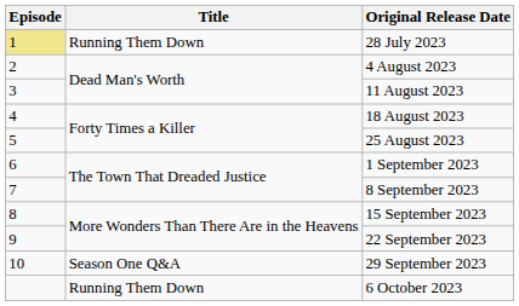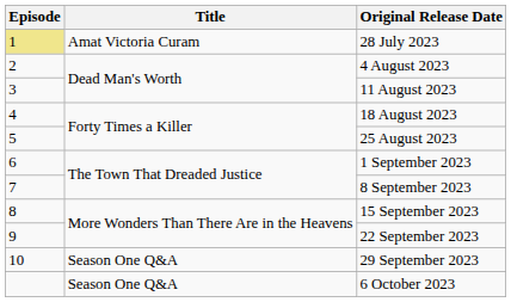 <table class="wikitable">
 <tr>
 <th>Episode</th>
 <th>Title</th>
 <th>Original Release Date</th>
 </tr>
 <tr>
 <td style="background: khaki;">1</td>
-<td>Running Them Down</td>
+<td>Amat Victoria Curam</td>
 <td>28 July 2023</td>
 </tr>
 <tr>
 <td>2</td>
 <td rowspan=2>Dead Man's Worth</td>
 <td>4 August 2023</td>
 </tr>
 <tr>
 <td>3</td>
 <td>11 August 2023</td>
 </tr>
 <tr>
 <td>4</td>
 <td rowspan=2>Forty Times a Killer</td>
 <td>18 August 2023</td>
 </tr>
 <tr>
 <td>5</td>
 <td>25 August 2023</td>
 </tr>
 <tr>
 <td>6</td>
 <td rowspan=2>The Town That Dreaded Justice</td>
 <td>1 September 2023</td>
 </tr>
 <tr>
 <td>7</td>
 <td>8 September 2023</td>
 </tr>
 <tr>
 <td>8</td>
 <td rowspan=2>More Wonders Than There Are in the Heavens</td>
 <td>15 September 2023</td>
 </tr>
 <tr>
 <td>9</td>
 <td>22 September 2023</td>
 </tr>
 <tr>
 <td>10</td>
 <td>Season One Q&A</td>
 <td>29 September 2023</td>
 </tr>
 <tr>
 <td></td>
-<td>Running Them Down</td>
+<td>Season One Q&A</td>
 <td>6 October 2023</td>
 </tr>
 </table>
